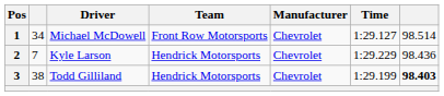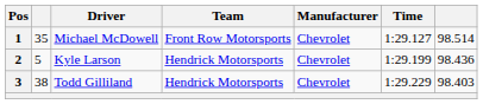 <table class="wikitable" style="font-size:95%">
 <tr>
 <th>Pos</th>
 <th></th>
 <th>Driver</th>
 <th>Team</th>
 <th>Manufacturer</th>
 <th>Time</th>
 <th></th>
 </tr>
 <tr>
 <th>1</th>
-<td>34</td>
+<td>35</td>
 <td><a href='#'>Michael McDowell</a></td>
 <td><a href='#'>Front Row Motorsports</a></td>
 <td><a href='#'>Chevrolet</a></td>
 <td>1:29.127</td>
 <td>98.514</td>
 </tr>
 <tr>
 <th>2</th>
-<td>7</td>
+<td>5</td>
 <td><a href='#'>Kyle Larson</a></td>
 <td><a href='#'>Hendrick Motorsports</a></td>
 <td><a href='#'>Chevrolet</a></td>
-<td>1:29.229</td>
+<td>1:29.199</td>
 <td>98.436</td>
 </tr>
 <tr>
 <th>3</th>
 <td>38</td>
 <td><a href='#'>Todd Gilliland</a></td>
 <td><a href='#'>Hendrick Motorsports</a></td>
 <td><a href='#'>Chevrolet</a></td>
-<td>1:29.199</td>
-<td><strong>98.403</strong></td>
+<td>1:29.229</td>
+<td>98.403</td>
 </tr>
 <tr>
 <th colspan="7"></th>
 </tr>
 </table>
